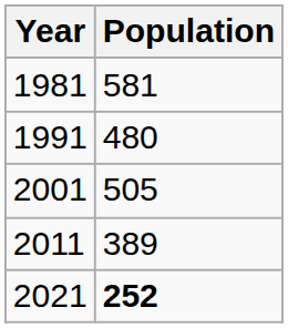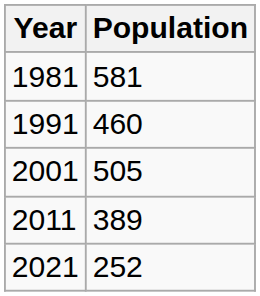 <table class="wikitable">
 <tr>
 <th>Year</th>
 <th>Population</th>
 </tr>
 <tr>
 <td>1981</td>
 <td>581</td>
 </tr>
 <tr>
 <td>1991</td>
-<td>480</td>
+<td>460</td>
 </tr>
 <tr>
 <td>2001</td>
 <td>505</td>
 </tr>
 <tr>
 <td>2011</td>
 <td>389</td>
 </tr>
 <tr>
 <td>2021</td>
-<td><strong>252</strong></td>
+<td>252</td>
 </tr>
 </table>
